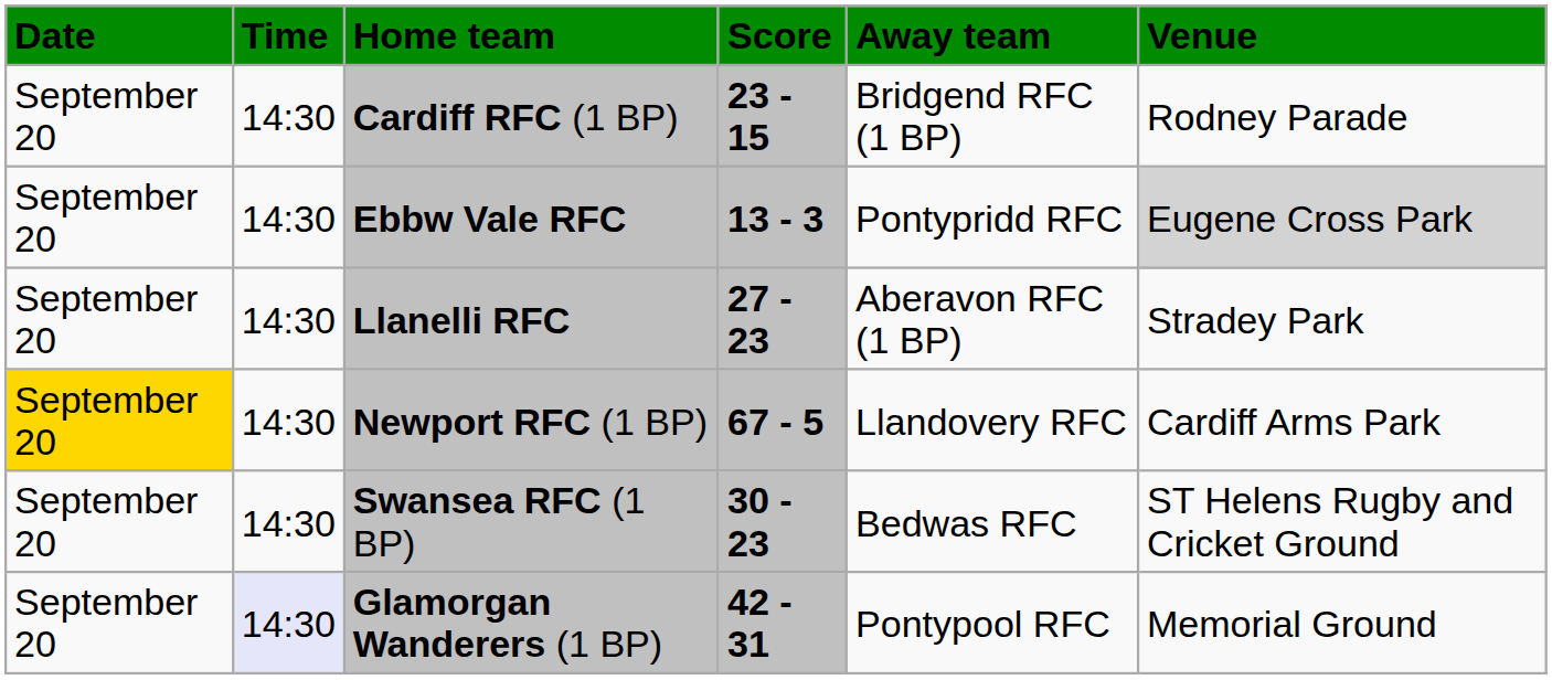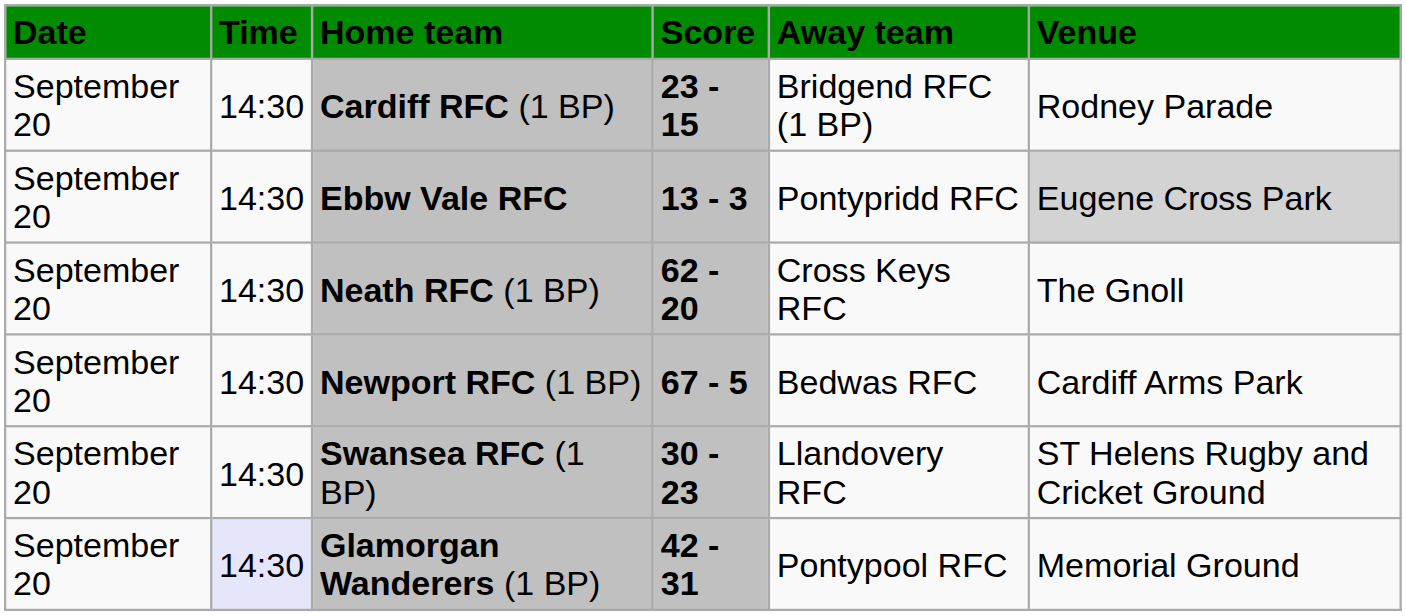 <table class="wikitable" style="margin:0.5em auto; font-size:95%">
 <tr bgcolor="#008B00">
 <td><strong>Date</strong></td>
 <td><strong>Time</strong></td>
 <td><strong>Home team</strong></td>
 <td><strong>Score</strong></td>
 <td><strong>Away team</strong></td>
 <td><strong>Venue</strong></td>
 </tr>
 <tr>
 <td>September 20</td>
 <td>14:30</td>
 <td bgcolor="silver"><strong>Cardiff RFC</strong> (1 BP)</td>
 <td bgcolor="silver"><strong>23 - 15</strong></td>
 <td>Bridgend RFC (1 BP)</td>
 <td>Rodney Parade</td>
 </tr>
 <tr>
 <td>September 20</td>
 <td>14:30</td>
 <td bgcolor="silver"><strong>Ebbw Vale RFC</strong></td>
 <td bgcolor="silver"><strong>13 - 3</strong></td>
 <td>Pontypridd RFC</td>
 <td style="background: lightgrey;">Eugene Cross Park</td>
 </tr>
 <tr>
 <td>September 20</td>
 <td>14:30</td>
-<td bgcolor="silver"><strong>Llanelli RFC</strong></td>
-<td bgcolor="silver"><strong>27 - 23</strong></td>
-<td>Aberavon RFC (1 BP)</td>
-<td>Stradey Park</td>
+<td bgcolor="silver"><strong>Neath RFC</strong> (1 BP)</td>
+<td bgcolor="silver"><strong>62 - 20</strong></td>
+<td>Cross Keys RFC</td>
+<td>The Gnoll</td>
 </tr>
 <tr>
-<td style="background: gold;">September 20</td>
+<td>September 20</td>
 <td>14:30</td>
 <td bgcolor="silver"><strong>Newport RFC</strong> (1 BP)</td>
 <td bgcolor="silver"><strong>67 - 5</strong></td>
-<td>Llandovery RFC</td>
+<td>Bedwas RFC</td>
 <td>Cardiff Arms Park</td>
 </tr>
 <tr>
 <td>September 20</td>
 <td>14:30</td>
 <td bgcolor="silver"><strong>Swansea RFC</strong> (1 BP)</td>
 <td bgcolor="silver"><strong>30 - 23</strong></td>
-<td>Bedwas RFC</td>
+<td>Llandovery RFC</td>
 <td>ST Helens Rugby and Cricket Ground</td>
 </tr>
 <tr>
 <td>September 20</td>
 <td style="background: lavender;">14:30</td>
 <td bgcolor="silver"><strong>Glamorgan Wanderers</strong> (1 BP)</td>
 <td bgcolor="silver"><strong>42 - 31</strong></td>
 <td>Pontypool RFC</td>
 <td>Memorial Ground</td>
 </tr>
 </table>
